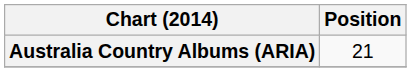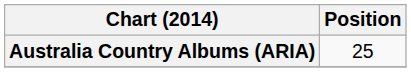 <table class="wikitable sortable plainrowheaders" style="text-align:center">
 <tr>
 <th scope="col">Chart (2014)</th>
 <th scope="col">Position</th>
 </tr>
 <tr>
 <th scope="row">Australia Country Albums (ARIA) </th>
-<td>21</td>
+<td>25</td>
 </tr>
 <tr>
 </tr>
 </table>
